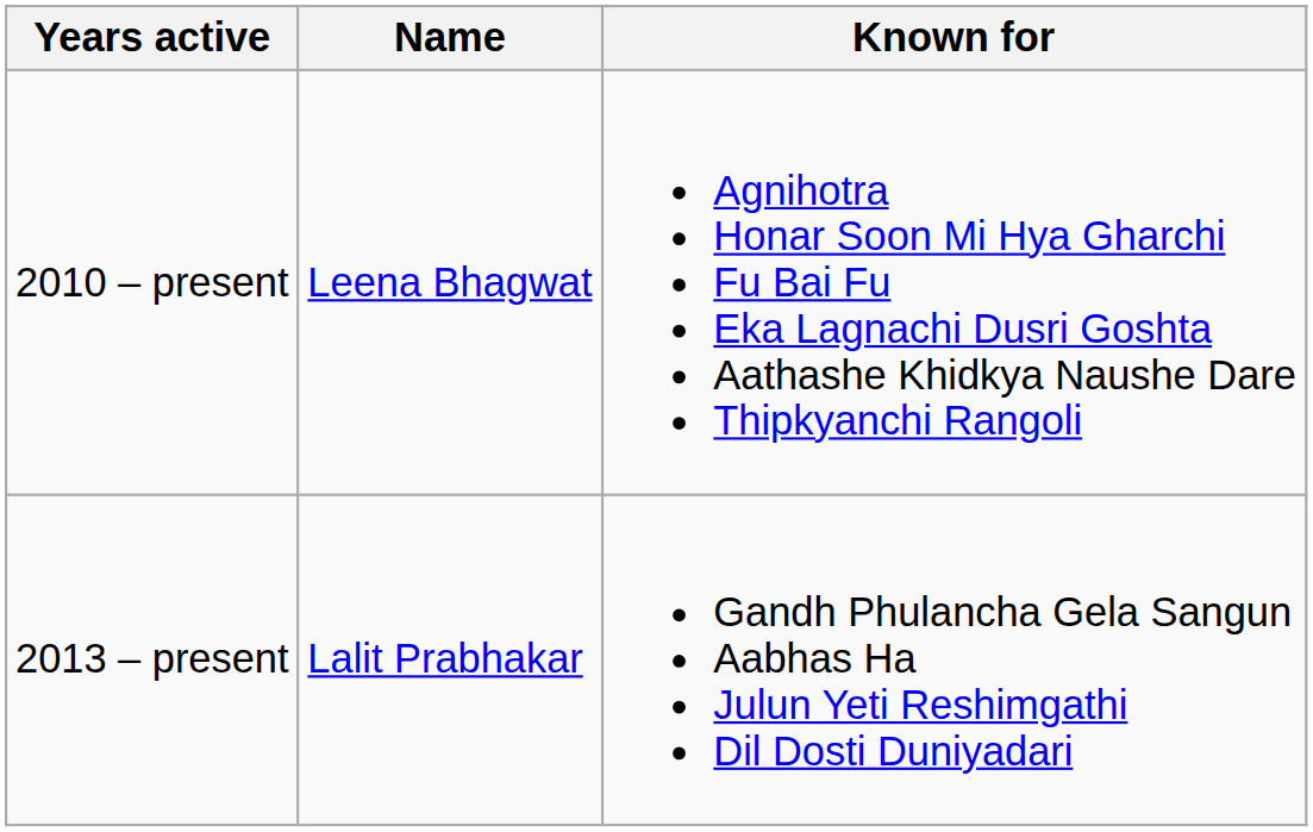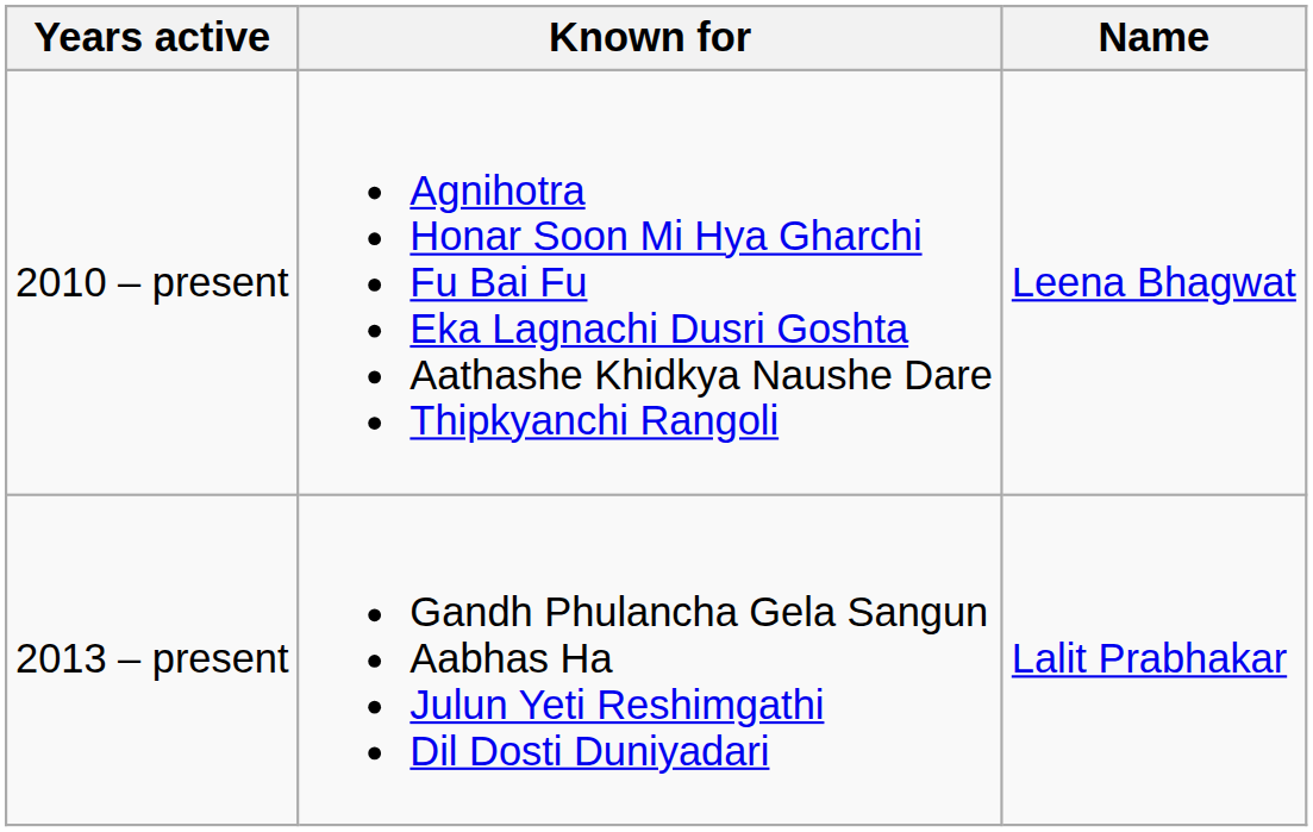 <table class="wikitable">
 <tr>
 <th>Years active</th>
+<th>Known for</th>
 <th>Name</th>
-<th>Known for</th>
 </tr>
 <tr>
 <td>2010 – present</td>
+<td><br><ul><li><a href='#'>Agnihotra</a></li><li><a href='#'>Honar Soon Mi Hya Gharchi</a></li><li><a href='#'>Fu Bai Fu</a></li><li><a href='#'>Eka Lagnachi Dusri Goshta</a></li><li>Aathashe Khidkya Naushe Dare</li><li><a href='#'>Thipkyanchi Rangoli</a></li></ul></td>
 <td><a href='#'>Leena Bhagwat</a></td>
-<td><br><ul><li><a href='#'>Agnihotra</a></li><li><a href='#'>Honar Soon Mi Hya Gharchi</a></li><li><a href='#'>Fu Bai Fu</a></li><li><a href='#'>Eka Lagnachi Dusri Goshta</a></li><li>Aathashe Khidkya Naushe Dare</li><li><a href='#'>Thipkyanchi Rangoli</a></li></ul></td>
 </tr>
 <tr>
 <td>2013 – present</td>
+<td><br><ul><li>Gandh Phulancha Gela Sangun</li><li>Aabhas Ha</li><li><a href='#'>Julun Yeti Reshimgathi</a></li><li><a href='#'>Dil Dosti Duniyadari</a></li></ul></td>
 <td><a href='#'>Lalit Prabhakar</a></td>
-<td><br><ul><li>Gandh Phulancha Gela Sangun</li><li>Aabhas Ha</li><li><a href='#'>Julun Yeti Reshimgathi</a></li><li><a href='#'>Dil Dosti Duniyadari</a></li></ul></td>
 </tr>
 </table>
